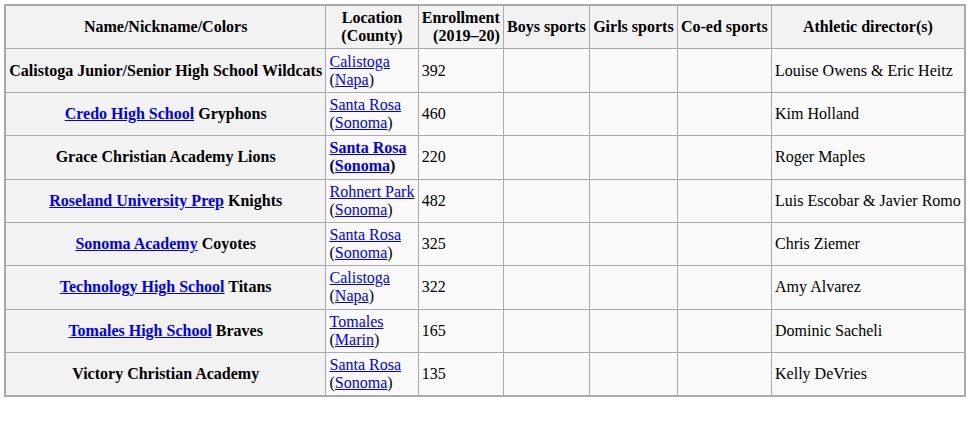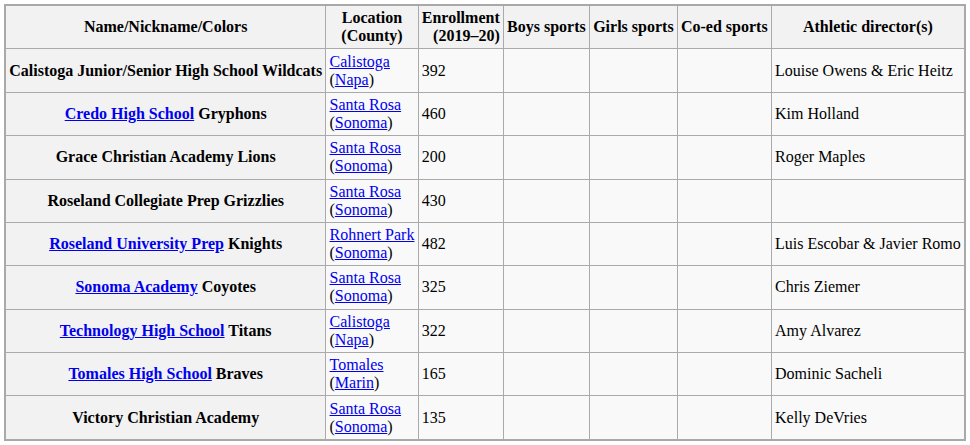 <table class="wikitable sortable" style="border: 2px solid darkgray; margin-left: auto; margin-right: auto;">
 <tr>
 <th>Name/Nickname/Colors</th>
 <th>Location<br>(County)</th>
 <th scope="col" style="text-align: right;">Enrollment<br>(2019–20)</th>
 <th class="unsortable">Boys sports</th>
 <th class="unsortable">Girls sports</th>
 <th class="unsortable">Co-ed sports</th>
 <th>Athletic director(s)</th>
 </tr>
 <tr>
 <th>Calistoga Junior/Senior High School Wildcats<br> </th>
 <td><a href='#'>Calistoga</a><br>(<a href='#'>Napa</a>)</td>
 <td>392</td>
 <td></td>
 <td></td>
 <td></td>
 <td>Louise Owens & Eric Heitz</td>
 </tr>
 <tr>
 <th><a href='#'>Credo High School</a> Gryphons<br> </th>
 <td><a href='#'>Santa Rosa</a><br>(<a href='#'>Sonoma</a>)</td>
 <td>460</td>
 <td></td>
 <td></td>
 <td></td>
 <td>Kim Holland</td>
 </tr>
 <tr>
 <th>Grace Christian Academy Lions<br>  </th>
-<td><strong><a href='#'>Santa Rosa</a><br>(<a href='#'>Sonoma</a>)</strong></td>
-<td>220</td>
+<td><a href='#'>Santa Rosa</a><br>(<a href='#'>Sonoma</a>)</td>
+<td>200</td>
 <td></td>
 <td></td>
 <td></td>
 <td>Roger Maples</td>
+</tr>
+<tr>
+<th>Roseland Collegiate Prep Grizzlies<br> </th>
+<td><a href='#'>Santa Rosa</a><br>(<a href='#'>Sonoma</a>)</td>
+<td>430</td>
+<td></td>
+<td></td>
+<td></td>
+<td></td>
 </tr>
 <tr>
 <th><a href='#'>Roseland University Prep</a> Knights<br>  </th>
 <td><a href='#'>Rohnert Park</a><br>(<a href='#'>Sonoma</a>)</td>
 <td>482</td>
 <td></td>
 <td></td>
 <td></td>
 <td>Luis Escobar & Javier Romo</td>
 </tr>
 <tr>
 <th><a href='#'>Sonoma Academy</a> Coyotes<br> </th>
 <td><a href='#'>Santa Rosa</a><br>(<a href='#'>Sonoma</a>)</td>
 <td>325</td>
 <td></td>
 <td></td>
 <td></td>
 <td>Chris Ziemer</td>
 </tr>
 <tr>
 <th><a href='#'>Technology High School</a> Titans<br> </th>
 <td><a href='#'>Calistoga</a><br>(<a href='#'>Napa</a>)</td>
 <td>322</td>
 <td></td>
 <td></td>
 <td></td>
 <td>Amy Alvarez</td>
 </tr>
 <tr>
 <th><a href='#'>Tomales High School</a> Braves<br>  </th>
 <td><a href='#'>Tomales</a><br>(<a href='#'>Marin</a>)</td>
 <td>165</td>
 <td></td>
 <td></td>
 <td></td>
 <td>Dominic Sacheli</td>
 </tr>
 <tr>
 <th>Victory Christian Academy</th>
 <td><a href='#'>Santa Rosa</a><br>(<a href='#'>Sonoma</a>)</td>
 <td>135</td>
 <td></td>
 <td></td>
 <td></td>
 <td>Kelly DeVries</td>
 </tr>
 </table>
